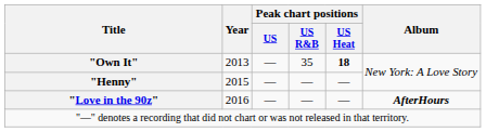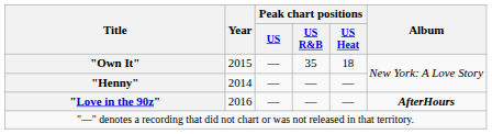 <table class="wikitable plainrowheaders" style="text-align:center;">
 <tr>
 <th scope="col" rowspan="2" style="width:18em;">Title</th>
 <th scope="col" rowspan="2">Year</th>
 <th scope="col" colspan="3">Peak chart positions</th>
 <th scope="col" rowspan="2">Album</th>
 </tr>
 <tr>
 <th scope="col" style="width:3em;font-size:90%;"><a href='#'>US</a></th>
 <th scope="col" style="width:3em;font-size:90%;"><a href='#'>US R&B</a><br></th>
 <th scope="col" style="width:3em;font-size:90%;"><a href='#'>US Heat</a><br></th>
 </tr>
 <tr>
 <th scope="row">"Own It"</th>
-<td>2013</td>
+<td>2015</td>
 <td>—</td>
 <td>35</td>
-<td><strong>18</strong></td>
+<td>18</td>
 <td rowspan="2"><em>New York: A Love Story</em></td>
 </tr>
 <tr>
 <th scope="row">"Henny"</th>
-<td>2015</td>
+<td>2014</td>
 <td>—</td>
 <td>—</td>
 <td>—</td>
 </tr>
 <tr>
 <th scope="row">"<a href='#'>Love in the 90z</a>"</th>
 <td>2016</td>
 <td>—</td>
 <td>—</td>
 <td>—</td>
 <td><strong><em>AfterHours</em></strong></td>
 </tr>
 <tr>
 <td colspan="13" style="font-size:90%">"—" denotes a recording that did not chart or was not released in that territory.</td>
 </tr>
 </table>
